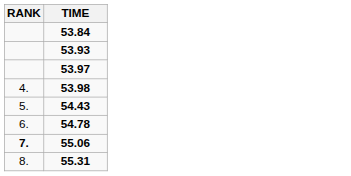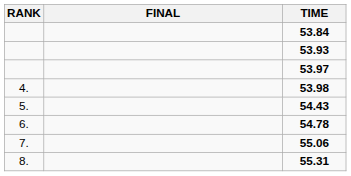 <table class="wikitable">
 <tr>
 <th>RANK</th>
+<th style="width: 20em">FINAL</th>
 <th style="width: 5em">TIME</th>
 </tr>
 <tr>
 <td align="center"></td>
+<td></td>
 <td align="center"><strong>53.84</strong></td>
 </tr>
 <tr>
 <td align="center"></td>
+<td></td>
 <td align="center"><strong>53.93</strong></td>
 </tr>
 <tr>
 <td align="center"></td>
+<td></td>
 <td align="center"><strong>53.97</strong></td>
 </tr>
 <tr>
 <td align="center">4.</td>
+<td></td>
 <td align="center"><strong>53.98</strong></td>
 </tr>
 <tr>
 <td align="center">5.</td>
+<td></td>
 <td align="center"><strong>54.43</strong></td>
 </tr>
 <tr>
 <td align="center">6.</td>
+<td></td>
 <td align="center"><strong>54.78</strong></td>
 </tr>
 <tr>
-<td align="center"><strong>7.</strong></td>
+<td align="center">7.</td>
+<td></td>
 <td align="center"><strong>55.06</strong></td>
 </tr>
 <tr>
 <td align="center">8.</td>
+<td></td>
 <td align="center"><strong>55.31</strong></td>
 </tr>
 </table>
